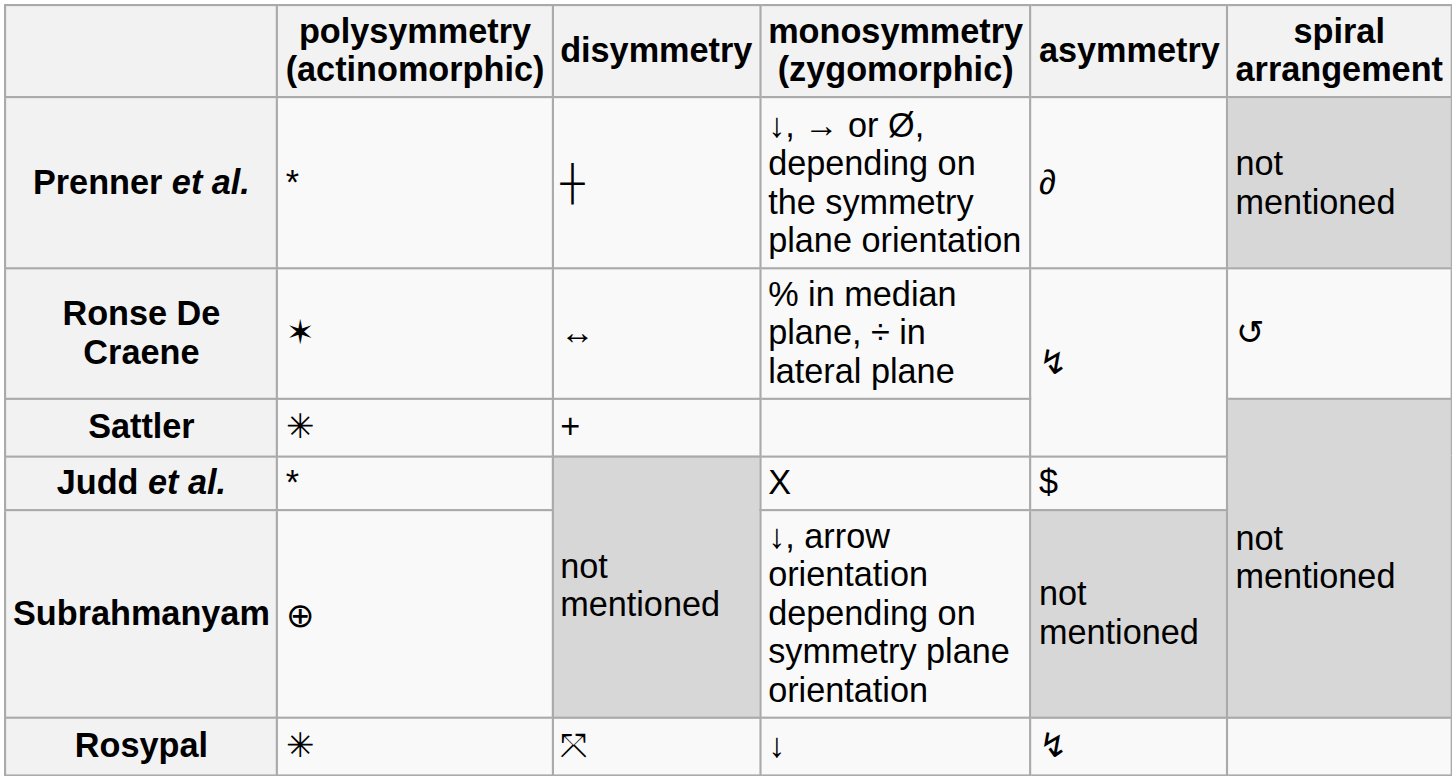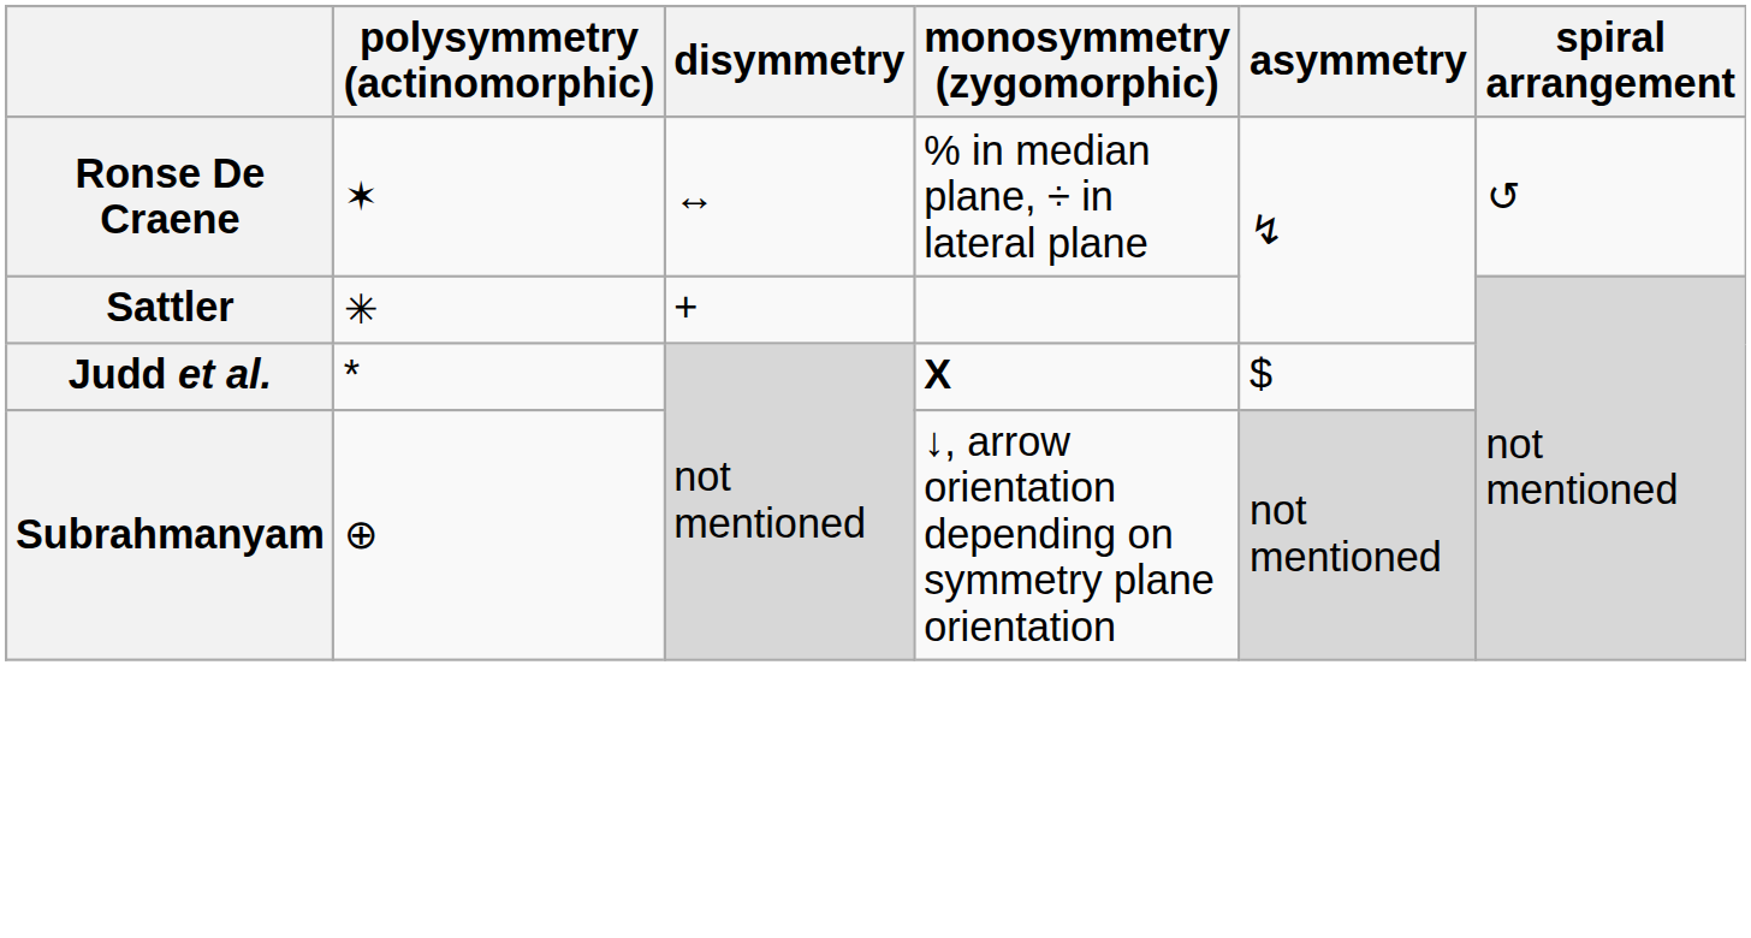 <table class="wikitable">
 <tr>
 <th></th>
 <th>polysymmetry<br>(actinomorphic)</th>
 <th>disymmetry</th>
 <th>monosymmetry<br>(zygomorphic)</th>
 <th>asymmetry</th>
 <th>spiral arrangement</th>
-</tr>
-<tr>
-<th>Prenner <em>et al.</em></th>
-<td>*</td>
-<td>┼</td>
-<td>↓, → or Ø, depending on the symmetry plane orientation</td>
-<td>∂</td>
-<td style="background: #d7d7d7">not mentioned</td>
 </tr>
 <tr>
 <th>Ronse De Craene</th>
 <td>✶</td>
 <td>↔</td>
 <td>% in median plane, ÷ in lateral plane</td>
 <td rowspan="2">↯</td>
 <td>↺</td>
 </tr>
 <tr>
 <th>Sattler</th>
 <td>✳</td>
 <td>+</td>
 <td></td>
 <td style="background: #d7d7d7" rowspan="3">not mentioned</td>
 </tr>
 <tr>
 <th>Judd <em>et al.</em></th>
 <td>*</td>
 <td rowspan=2 style="background: #d7d7d7">not mentioned</td>
-<td>X</td>
+<td><strong>X</strong></td>
 <td>$</td>
 </tr>
 <tr>
 <th>Subrahmanyam</th>
 <td>⊕</td>
 <td>↓, arrow orientation depending on symmetry plane orientation</td>
 <td style="background: #d7d7d7">not mentioned</td>
 </tr>
-<tr>
-<th>Rosypal</th>
-<td>✳</td>
-<td>⤧</td>
-<td>↓</td>
-<td>↯</td>
-<td></td>
-</tr>
 </table>
